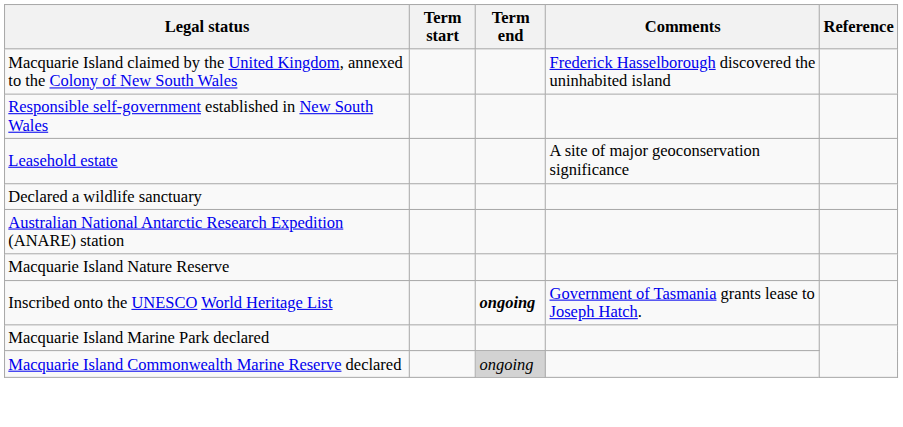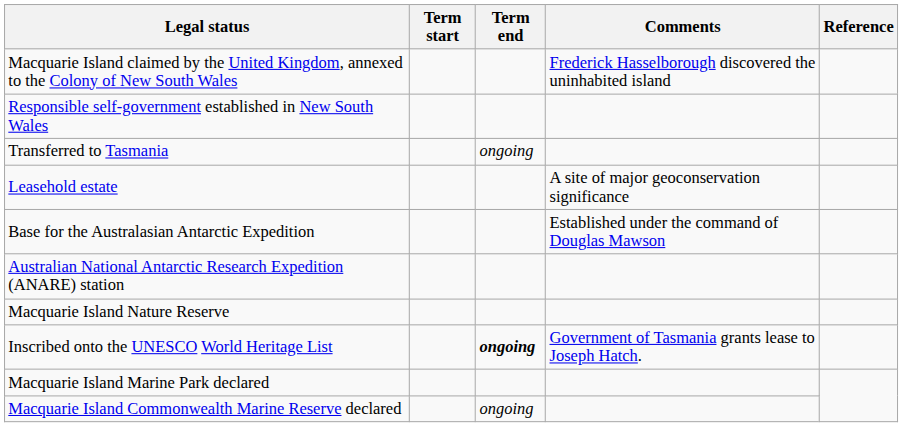 <table class="wikitable sortable">
 <tr>
 <th>Legal status</th>
 <th>Term start</th>
 <th>Term end</th>
 <th>Comments</th>
 <th>Reference</th>
 </tr>
 <tr>
 <td>Macquarie Island claimed by the <a href='#'>United Kingdom</a>, annexed to the <a href='#'>Colony of New South Wales</a></td>
 <td></td>
 <td></td>
 <td><a href='#'>Frederick Hasselborough</a> discovered the uninhabited island</td>
 </tr>
 <tr>
 <td><a href='#'>Responsible self-government</a> established in <a href='#'>New South Wales</a></td>
 <td></td>
 <td></td>
 <td></td>
 <td></td>
 </tr>
 <tr>
+<td>Transferred to <a href='#'>Tasmania</a></td>
+<td></td>
+<td><em>ongoing</em></td>
+<td></td>
+<td></td>
+</tr>
+<tr>
 <td><a href='#'>Leasehold estate</a></td>
 <td></td>
 <td></td>
 <td>A site of major geoconservation significance</td>
 <td></td>
 </tr>
 <tr>
-<td>Declared a wildlife sanctuary</td>
+<td>Base for the Australasian Antarctic Expedition</td>
 <td></td>
 <td></td>
-<td></td>
+<td>Established under the command of <a href='#'>Douglas Mawson</a></td>
 <td></td>
 </tr>
 <tr>
 <td><a href='#'>Australian National Antarctic Research Expedition</a> (ANARE) station</td>
 <td></td>
 <td></td>
 <td></td>
 <td></td>
 </tr>
 <tr>
 <td>Macquarie Island Nature Reserve</td>
 <td></td>
 <td></td>
 <td></td>
 <td></td>
 </tr>
 <tr>
 <td>Inscribed onto the <a href='#'>UNESCO</a> <a href='#'>World Heritage List</a></td>
 <td></td>
 <td><strong><em>ongoing</em></strong></td>
 <td><a href='#'>Government of Tasmania</a> grants lease to <a href='#'>Joseph Hatch</a>.</td>
 <td></td>
 </tr>
 <tr>
 <td>Macquarie Island Marine Park declared</td>
 <td></td>
 <td></td>
 <td></td>
 <td rowspan=2></td>
 </tr>
 <tr>
 <td><a href='#'>Macquarie Island Commonwealth Marine Reserve</a> declared</td>
 <td></td>
-<td style="background: lightgrey;"><em>ongoing</em></td>
+<td><em>ongoing</em></td>
 </tr>
 </table>
